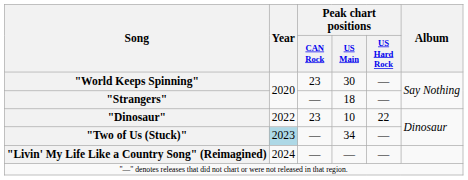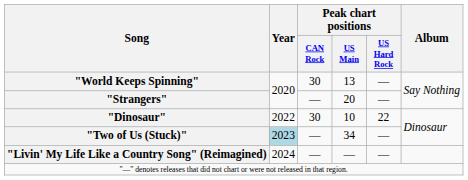 <table class="wikitable plainrowheaders" style="text-align:center;">
 <tr>
 <th scope="col" rowspan="2">Song</th>
 <th scope="col" rowspan="2">Year</th>
 <th scope="col" colspan="3">Peak chart positions</th>
 <th scope="col" rowspan="2">Album</th>
 </tr>
 <tr style="font-size:75%">
 <th style="width:3.5em;"><a href='#'>CAN Rock</a></th>
 <th style="width:3.5em;"><a href='#'>US Main</a></th>
 <th style="width:3.5em;"><a href='#'>US Hard Rock</a></th>
 </tr>
 <tr>
 <th scope="row">"World Keeps Spinning"</th>
 <td rowspan="2">2020</td>
-<td>23</td>
 <td>30</td>
+<td>13</td>
 <td>—</td>
 <td rowspan="2" style="text-align:left;"><em>Say Nothing</em></td>
 </tr>
 <tr>
 <th scope="row">"Strangers"<br></th>
 <td>—</td>
-<td>18</td>
+<td>20</td>
 <td>—</td>
 </tr>
 <tr>
 <th scope="row">"Dinosaur"</th>
 <td>2022</td>
-<td>23</td>
+<td>30</td>
 <td>10</td>
 <td>22</td>
 <td rowspan="2" style="text-align:left;"><em>Dinosaur</em></td>
 </tr>
 <tr>
 <th scope="row">"Two of Us (Stuck)"</th>
 <td style="background: lightblue;">2023</td>
 <td>—</td>
 <td>34</td>
 <td>—</td>
 </tr>
 <tr>
 <th scope="row">"Livin' My Life Like a Country Song" (Reimagined) </th>
 <td>2024</td>
 <td>—</td>
 <td>—</td>
 <td>—</td>
 <td></td>
 </tr>
 <tr>
 <td align="center" colspan="12" style="font-size: 8pt">"—" denotes releases that did not chart or were not released in that region.</td>
 </tr>
 </table>
